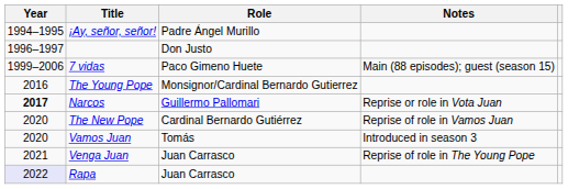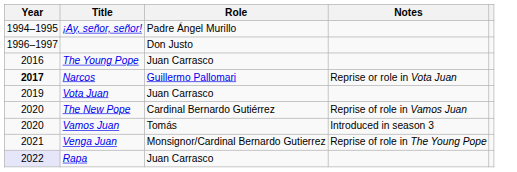 <table class="wikitable sortable">
 <tr>
 <th>Year</th>
 <th>Title</th>
 <th>Role</th>
 <th class="unsortable">Notes</th>
 <th></th>
 </tr>
 <tr>
 <td align = "center">1994–1995</td>
 <td><em><a href='#'>¡Ay, señor, señor!</a></em></td>
 <td>Padre Ángel Murillo</td>
 <td></td>
 <td align = "center"></td>
 </tr>
 <tr>
 <td align = "center">1996–1997</td>
 <td><em></em></td>
 <td>Don Justo</td>
 <td></td>
 <td align = "center"></td>
 </tr>
 <tr>
-<td align = "center">1999–2006</td>
-<td><em><a href='#'>7 vidas</a></em></td>
-<td>Paco Gimeno Huete</td>
-<td>Main (88 episodes); guest (season 15)</td>
-<td align = "center"></td>
-</tr>
-<tr>
 <td align = "center">2016</td>
 <td><em><a href='#'>The Young Pope</a></em></td>
-<td>Monsignor/Cardinal Bernardo Gutierrez</td>
+<td>Juan Carrasco</td>
 <td></td>
 <td align = "center"></td>
 </tr>
 <tr>
 <td align = "center"><strong>2017</strong></td>
 <td><em><a href='#'>Narcos</a></em></td>
 <td><a href='#'>Guillermo Pallomari</a></td>
 <td>Reprise or role in <em>Vota Juan</em></td>
+<td align = "center"></td>
+</tr>
+<tr>
+<td align = "center">2019</td>
+<td><em><a href='#'>Vota Juan</a></em></td>
+<td>Juan Carrasco</td>
+<td></td>
 <td align = "center"></td>
 </tr>
 <tr>
 <td align = "center">2020</td>
 <td><em><a href='#'>The New Pope</a></em></td>
 <td>Cardinal Bernardo Gutiérrez</td>
 <td>Reprise of role in <em>Vamos Juan</em></td>
 <td align = "center"></td>
 </tr>
 <tr>
 <td align =" center">2020</td>
 <td><em><a href='#'>Vamos Juan</a></em></td>
 <td>Tomás</td>
 <td>Introduced in season 3</td>
 <td align = "center"></td>
 </tr>
 <tr>
 <td align = "center">2021</td>
 <td><em><a href='#'>Venga Juan</a></em></td>
-<td>Juan Carrasco</td>
+<td>Monsignor/Cardinal Bernardo Gutierrez</td>
 <td>Reprise of role in <em>The Young Pope</em></td>
 <td align = "center"></td>
 </tr>
 <tr>
 <td align = "center" style="background: lavender;">2022</td>
 <td><em><a href='#'>Rapa</a></em></td>
 <td>Juan Carrasco</td>
 <td></td>
 <td align = "center"></td>
 </tr>
 </table>
